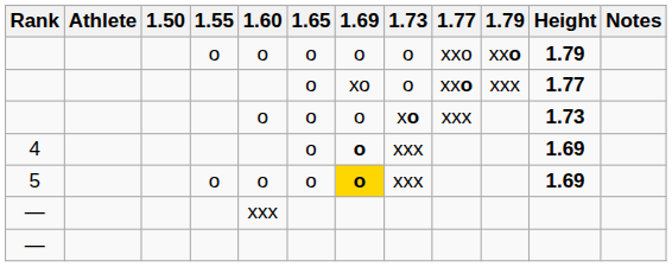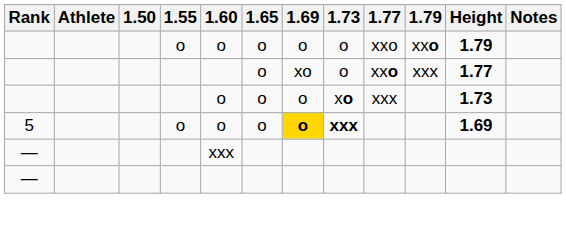 <table class="wikitable sortable"  style="text-align:center">
 <tr>
 <th>Rank</th>
 <th>Athlete</th>
 <th>1.50</th>
 <th>1.55</th>
 <th>1.60</th>
 <th>1.65</th>
 <th>1.69</th>
 <th>1.73</th>
 <th>1.77</th>
 <th>1.79</th>
 <th>Height</th>
 <th>Notes</th>
 </tr>
 <tr>
 <td></td>
 <td align="left"></td>
 <td></td>
 <td>o</td>
 <td>o</td>
 <td>o</td>
 <td>o</td>
 <td>o</td>
 <td>xxo</td>
 <td>xx<strong>o</strong></td>
 <td><strong>1.79</strong></td>
 <td></td>
 </tr>
 <tr>
 <td></td>
 <td align="left"></td>
 <td></td>
 <td></td>
 <td></td>
 <td>o</td>
 <td>xo</td>
 <td>o</td>
 <td>xx<strong>o</strong></td>
 <td>xxx</td>
 <td><strong>1.77</strong></td>
 <td></td>
 </tr>
 <tr>
 <td></td>
 <td align="left"></td>
 <td></td>
 <td></td>
 <td>o</td>
 <td>o</td>
 <td>o</td>
 <td>x<strong>o</strong></td>
 <td>xxx</td>
 <td></td>
 <td><strong>1.73</strong></td>
 <td></td>
 </tr>
 <tr>
-<td>4</td>
-<td align="left"></td>
-<td></td>
-<td></td>
-<td></td>
-<td>o</td>
-<td><strong>o</strong></td>
-<td>xxx</td>
-<td></td>
-<td></td>
-<td><strong>1.69</strong></td>
-<td></td>
-</tr>
-<tr>
 <td>5</td>
 <td align="left"></td>
 <td></td>
 <td>o</td>
 <td>o</td>
 <td>o</td>
 <td style="background: gold;"><strong>o</strong></td>
-<td>xxx</td>
+<td><strong>xxx</strong></td>
 <td></td>
 <td></td>
 <td><strong>1.69</strong></td>
 <td></td>
 </tr>
 <tr>
 <td>—</td>
 <td align="left"></td>
 <td></td>
 <td></td>
 <td>xxx</td>
 <td></td>
 <td></td>
 <td></td>
 <td></td>
 <td></td>
 <td></td>
 <td></td>
 </tr>
 <tr>
 <td>—</td>
 <td align="left"></td>
 <td></td>
 <td></td>
 <td></td>
 <td></td>
 <td></td>
 <td></td>
 <td></td>
 <td></td>
 <td></td>
 <td></td>
 </tr>
 </table>
